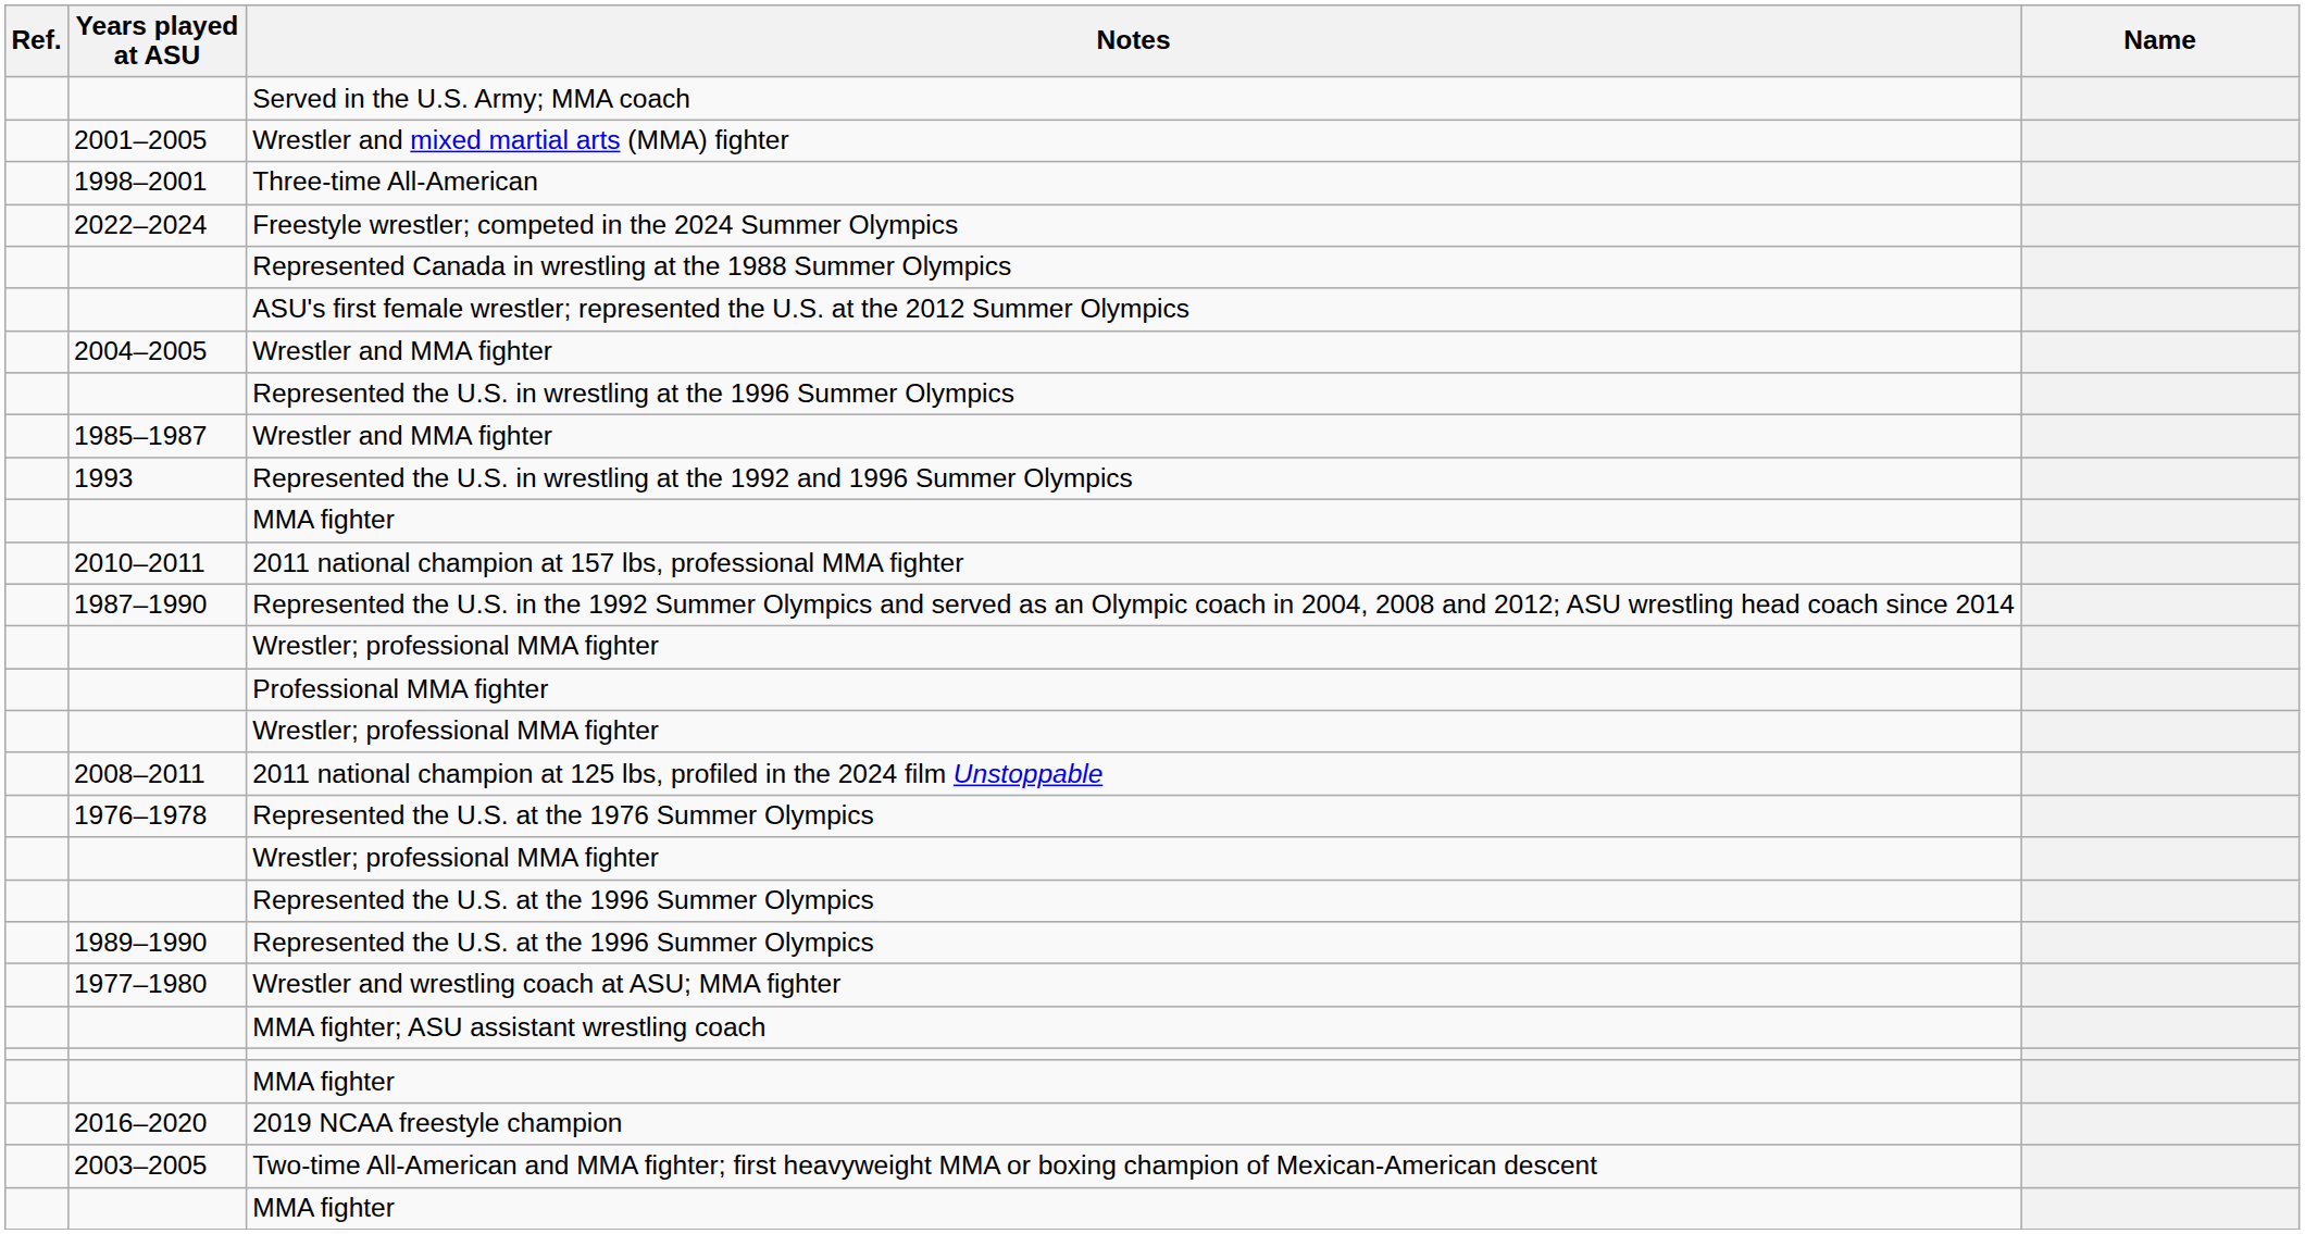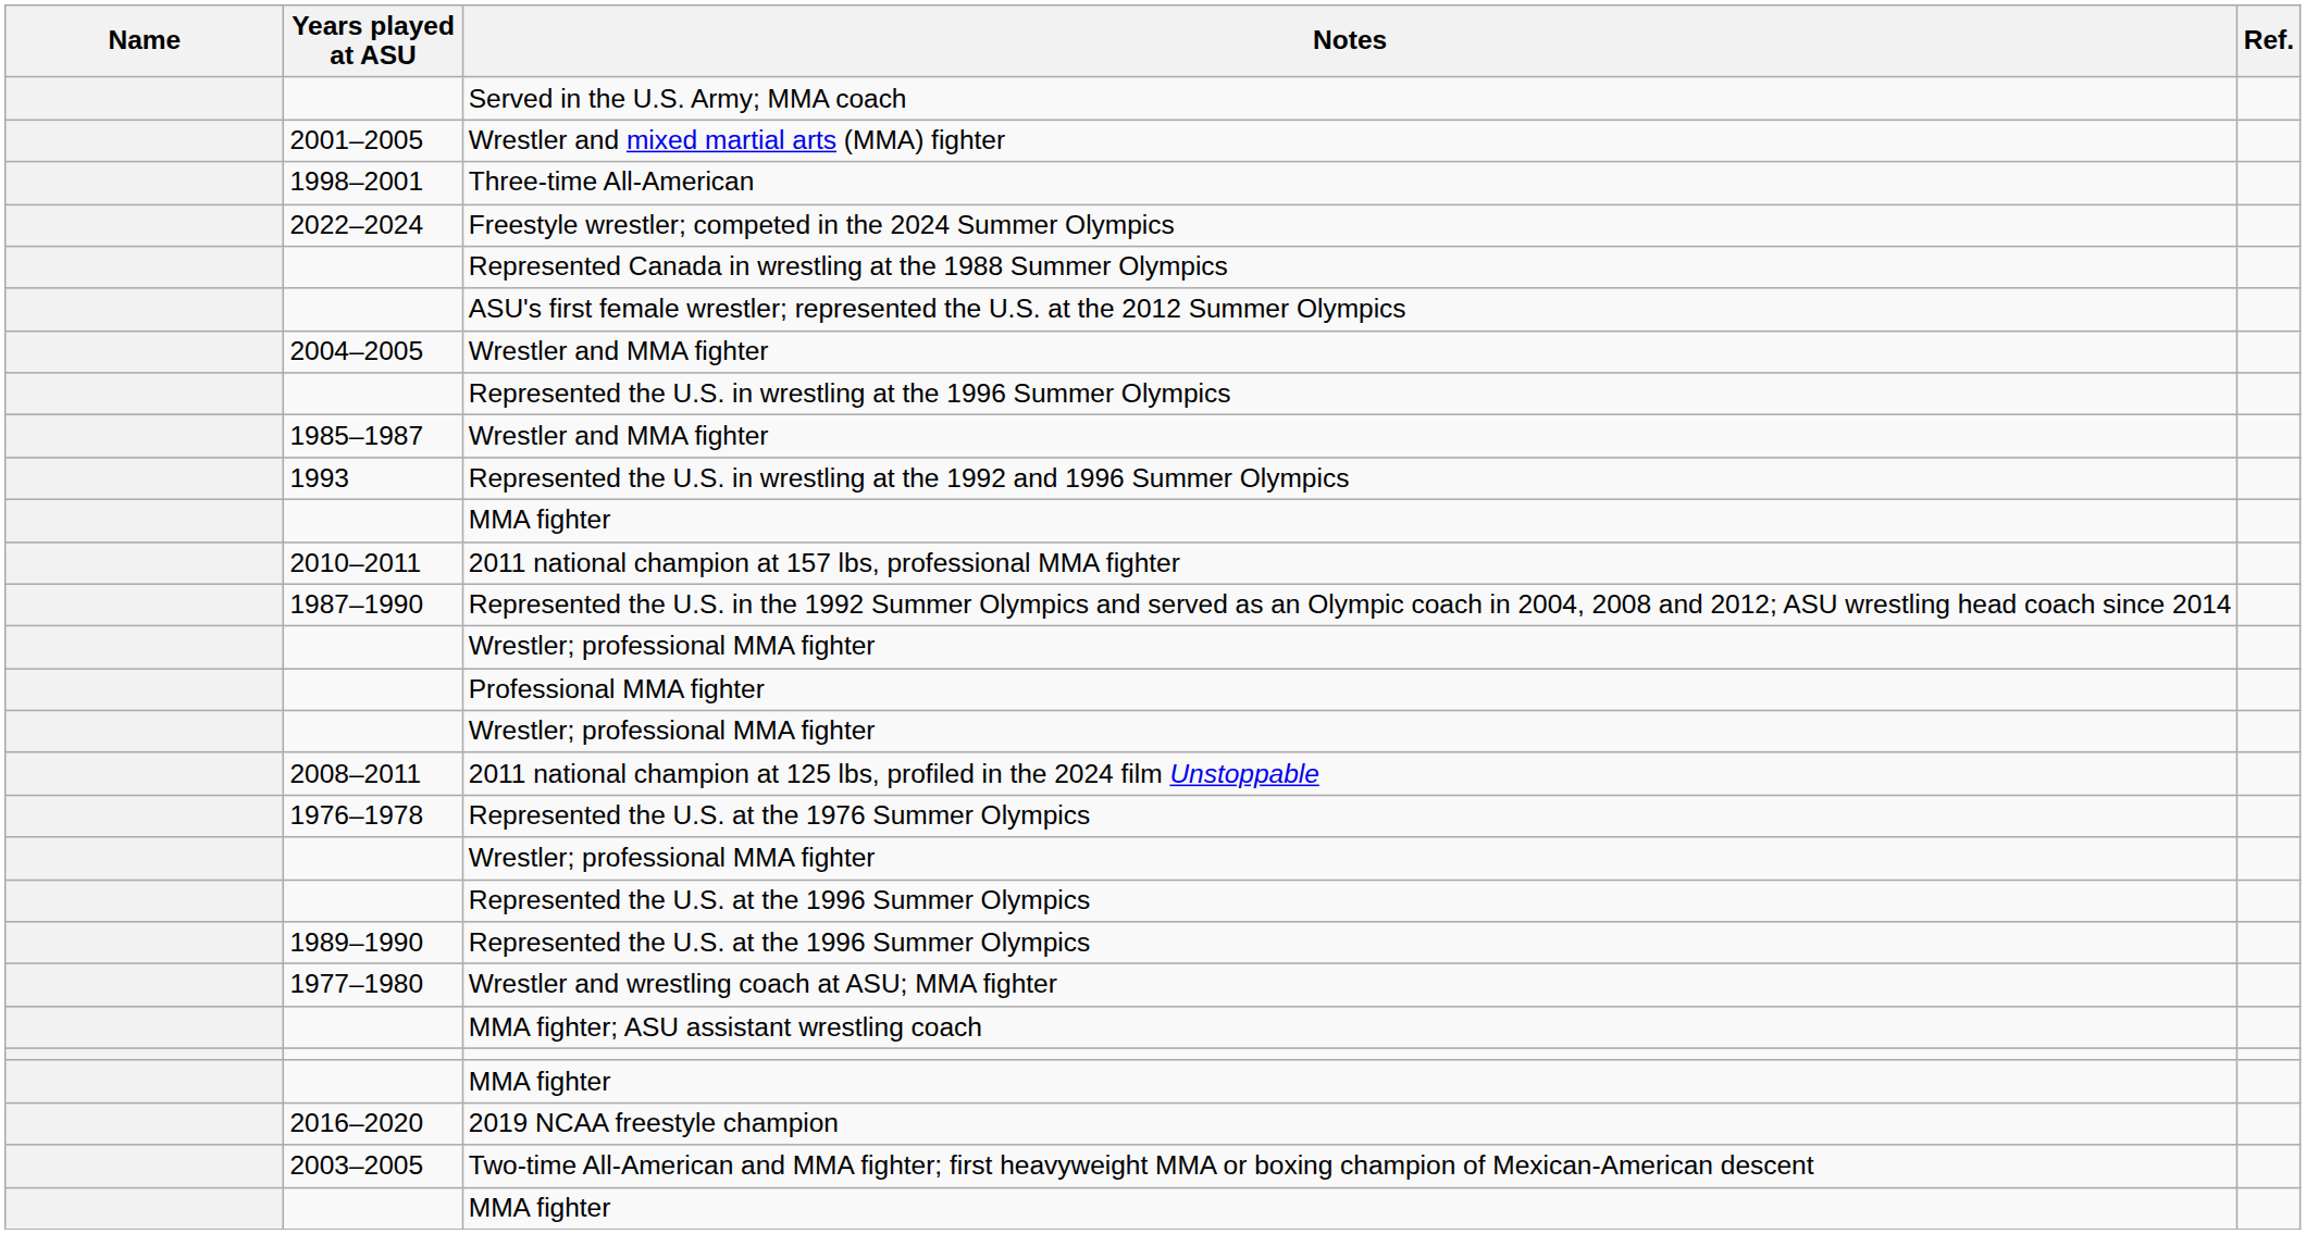 <table class="wikitable sortable">
 <tr>
-<th scope = "col" width="*" class="unsortable">Ref.</th>
+<th scope = "col" width="160">Name</th>
 <th scope = "col" width="100">Years played at ASU</th>
 <th scope = "col" width="*" class="unsortable">Notes</th>
-<th scope = "col" width="160">Name</th>
+<th scope = "col" width="*" class="unsortable">Ref.</th>
 </tr>
 <tr>
-<td></td>
+<th scope = "row"></th>
 <td></td>
 <td>Served in the U.S. Army; MMA coach</td>
-<th scope = "row"></th>
+<td></td>
 </tr>
 <tr>
-<td></td>
+<th scope = "row"></th>
 <td>2001–2005</td>
 <td>Wrestler and <a href='#'>mixed martial arts</a> (MMA) fighter</td>
-<th scope = "row"></th>
+<td></td>
 </tr>
 <tr>
-<td></td>
+<th scope = "row"></th>
 <td>1998–2001</td>
 <td>Three-time All-American</td>
-<th scope = "row"></th>
+<td></td>
 </tr>
 <tr>
-<td></td>
+<th scope = "row"></th>
 <td>2022–2024</td>
 <td>Freestyle wrestler; competed in the 2024 Summer Olympics</td>
-<th scope = "row"></th>
+<td></td>
 </tr>
 <tr>
-<td></td>
+<th scope = "row"></th>
 <td></td>
 <td>Represented Canada in wrestling at the 1988 Summer Olympics</td>
-<th scope = "row"></th>
+<td></td>
 </tr>
 <tr>
-<td></td>
+<th scope = "row"></th>
 <td></td>
 <td>ASU's first female wrestler; represented the U.S. at the 2012 Summer Olympics</td>
-<th scope = "row"></th>
+<td></td>
 </tr>
 <tr>
-<td></td>
+<th scope = "row"></th>
 <td>2004–2005</td>
 <td>Wrestler and MMA fighter</td>
-<th scope = "row"></th>
+<td></td>
 </tr>
 <tr>
-<td></td>
+<th scope = "row"></th>
 <td></td>
 <td>Represented the U.S. in wrestling at the 1996 Summer Olympics</td>
-<th scope = "row"></th>
+<td></td>
 </tr>
 <tr>
-<td></td>
+<th scope = "row"></th>
 <td>1985–1987</td>
 <td>Wrestler and MMA fighter</td>
-<th scope = "row"></th>
+<td></td>
 </tr>
 <tr>
-<td></td>
+<th scope = "row"></th>
 <td>1993</td>
 <td>Represented the U.S. in wrestling at the 1992 and 1996 Summer Olympics</td>
-<th scope = "row"></th>
+<td></td>
 </tr>
 <tr>
-<td></td>
+<th scope = "row"></th>
 <td></td>
 <td>MMA fighter</td>
-<th scope = "row"></th>
+<td></td>
 </tr>
 <tr>
-<td></td>
+<th scope = "row"></th>
 <td>2010–2011</td>
 <td>2011 national champion at 157 lbs, professional MMA fighter</td>
-<th scope = "row"></th>
+<td></td>
 </tr>
 <tr>
-<td></td>
+<th scope = "row"></th>
 <td>1987–1990</td>
 <td>Represented the U.S. in the 1992 Summer Olympics and served as an Olympic coach in 2004, 2008 and 2012; ASU wrestling head coach since 2014</td>
-<th scope = "row"></th>
+<td></td>
 </tr>
 <tr>
-<td></td>
+<th scope = "row"></th>
 <td></td>
 <td>Wrestler; professional MMA fighter</td>
-<th scope = "row"></th>
+<td></td>
 </tr>
 <tr>
-<td></td>
+<th scope = "row"></th>
 <td></td>
 <td>Professional MMA fighter</td>
-<th scope = "row"></th>
+<td></td>
 </tr>
 <tr>
-<td></td>
+<th scope = "row"></th>
 <td></td>
 <td>Wrestler; professional MMA fighter</td>
-<th scope = "row"></th>
+<td></td>
 </tr>
 <tr>
-<td></td>
+<th scope = "row"></th>
 <td>2008–2011</td>
 <td>2011 national champion at 125 lbs, profiled in the 2024 film <em><a href='#'>Unstoppable</a></em></td>
-<th scope = "row"></th>
+<td></td>
 </tr>
 <tr>
-<td></td>
+<th scope = "row"></th>
 <td>1976–1978</td>
 <td>Represented the U.S. at the 1976 Summer Olympics</td>
-<th scope = "row"></th>
+<td></td>
 </tr>
 <tr>
-<td></td>
+<th scope = "row"></th>
 <td></td>
 <td>Wrestler; professional MMA fighter</td>
-<th scope = "row"></th>
+<td></td>
 </tr>
 <tr>
-<td></td>
+<th scope = "row"></th>
 <td></td>
 <td>Represented the U.S. at the 1996 Summer Olympics</td>
-<th scope = "row"></th>
+<td></td>
 </tr>
 <tr>
-<td></td>
+<th scope = "row"></th>
 <td>1989–1990</td>
 <td>Represented the U.S. at the 1996 Summer Olympics</td>
-<th scope = "row"></th>
+<td></td>
 </tr>
 <tr>
-<td></td>
+<th scope = "row"></th>
 <td>1977–1980</td>
 <td>Wrestler and wrestling coach at ASU; MMA fighter</td>
-<th scope = "row"></th>
+<td></td>
 </tr>
 <tr>
-<td></td>
+<th scope = "row"></th>
 <td></td>
 <td>MMA fighter; ASU assistant wrestling coach</td>
-<th scope = "row"></th>
+<td></td>
 </tr>
 <tr>
+<th scope = "row"></th>
 <td></td>
 <td></td>
 <td></td>
-<th scope = "row"></th>
 </tr>
 <tr>
-<td></td>
+<th scope = "row"></th>
 <td></td>
 <td>MMA fighter</td>
-<th scope = "row"></th>
+<td></td>
 </tr>
 <tr>
-<td></td>
+<th scope = "row"></th>
 <td>2016–2020</td>
 <td>2019 NCAA freestyle champion</td>
-<th scope = "row"></th>
+<td></td>
 </tr>
 <tr>
-<td></td>
+<th scope = "row"></th>
 <td>2003–2005</td>
 <td>Two-time All-American and MMA fighter; first heavyweight MMA or boxing champion of Mexican-American descent</td>
-<th scope = "row"></th>
+<td></td>
 </tr>
 <tr>
-<td></td>
+<th scope = "row"></th>
 <td></td>
 <td>MMA fighter</td>
-<th scope = "row"></th>
+<td></td>
 </tr>
 </table>
